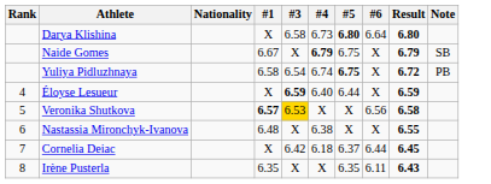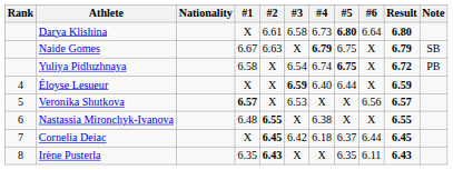 <table class="wikitable sortable" style="text-align:center">
 <tr>
 <th>Rank</th>
 <th>Athlete</th>
 <th>Nationality</th>
 <th>#1</th>
+<th>#2</th>
 <th>#3</th>
 <th>#4</th>
 <th>#5</th>
 <th>#6</th>
 <th>Result</th>
 <th>Note</th>
 </tr>
 <tr>
 <td></td>
 <td align=left><a href='#'>Darya Klishina</a></td>
 <td align=left></td>
 <td>X</td>
+<td>6.61</td>
 <td>6.58</td>
 <td>6.73</td>
 <td><strong>6.80</strong></td>
 <td>6.64</td>
 <td><strong>6.80</strong></td>
 <td></td>
 </tr>
 <tr>
 <td></td>
 <td align=left><a href='#'>Naide Gomes</a></td>
 <td align=left></td>
 <td>6.67</td>
+<td>6.63</td>
 <td>X</td>
 <td><strong>6.79</strong></td>
 <td>6.75</td>
 <td>X</td>
 <td><strong>6.79</strong></td>
 <td>SB</td>
 </tr>
 <tr>
 <td></td>
 <td align=left><a href='#'>Yuliya Pidluzhnaya</a></td>
 <td align=left></td>
 <td>6.58</td>
+<td>X</td>
 <td>6.54</td>
 <td>6.74</td>
 <td><strong>6.75</strong></td>
 <td>X</td>
 <td><strong>6.72</strong></td>
 <td>PB</td>
 </tr>
 <tr>
 <td>4</td>
 <td align=left><a href='#'>Éloyse Lesueur</a></td>
 <td align=left></td>
+<td>X</td>
 <td>X</td>
 <td><strong>6.59</strong></td>
 <td>6.40</td>
 <td>6.44</td>
 <td>X</td>
 <td><strong>6.59</strong></td>
 <td></td>
 </tr>
 <tr>
 <td>5</td>
 <td align=left><a href='#'>Veronika Shutkova</a></td>
 <td align=left></td>
 <td><strong>6.57</strong></td>
-<td style="background: gold;">6.53</td>
+<td>X</td>
+<td>6.53</td>
 <td>X</td>
 <td>X</td>
 <td>6.56</td>
-<td><strong>6.58</strong></td>
+<td><strong>6.57</strong></td>
 <td></td>
 </tr>
 <tr>
 <td>6</td>
 <td align=left><a href='#'>Nastassia Mironchyk-Ivanova</a></td>
 <td align=left></td>
 <td>6.48</td>
+<td><strong>6.55</strong></td>
 <td>X</td>
 <td>6.38</td>
 <td>X</td>
 <td>X</td>
 <td><strong>6.55</strong></td>
 <td></td>
 </tr>
 <tr>
 <td>7</td>
 <td align=left><a href='#'>Cornelia Deiac</a></td>
 <td align=left></td>
 <td>X</td>
+<td><strong>6.45</strong></td>
 <td>6.42</td>
 <td>6.18</td>
 <td>6.37</td>
 <td>6.44</td>
 <td><strong>6.45</strong></td>
 <td></td>
 </tr>
 <tr>
 <td>8</td>
 <td align=left><a href='#'>Irène Pusterla</a></td>
 <td align=left></td>
 <td>6.35</td>
+<td><strong>6.43</strong></td>
 <td>X</td>
 <td>X</td>
 <td>6.35</td>
 <td>6.11</td>
 <td><strong>6.43</strong></td>
 <td></td>
 </tr>
 </table>
